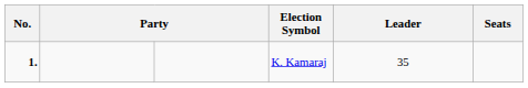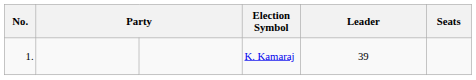 <table class="wikitable">
 <tr style="height: 50px;">
 <th scope="col" style="width:40px;">No.<br></th>
 <th scope="col" style="width:300px;"colspan="2">Party</th>
 <th scope="col" style="width:80px;">Election Symbol</th>
 <th scope="col" style="width:180px;">Leader</th>
 <th scope="col" style="width:60px;">Seats</th>
 </tr>
 <tr style="height: 55px;">
-<td style="text-align:right;"><strong>1.</strong></td>
+<td style="text-align:right;">1.</td>
 <td></td>
 <td style="text-align:center;"></td>
 <td><a href='#'>K. Kamaraj</a></td>
-<td style="text-align:center;">35</td>
+<td style="text-align:center;">39</td>
 </tr>
 </table>
